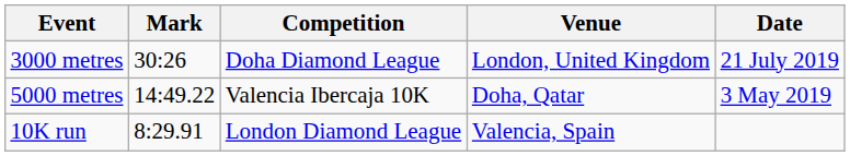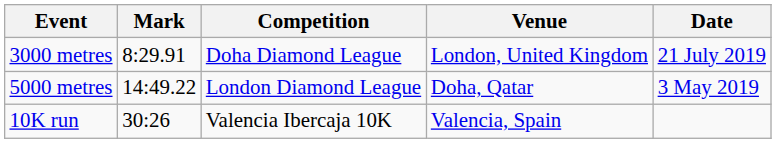 <table class="wikitable">
 <tr>
 <th>Event</th>
 <th>Mark</th>
 <th>Competition</th>
 <th>Venue</th>
 <th>Date</th>
 </tr>
 <tr>
 <td><a href='#'>3000 metres</a></td>
-<td>30:26</td>
+<td>8:29.91</td>
 <td><a href='#'>Doha Diamond League</a></td>
 <td><a href='#'>London, United Kingdom</a></td>
 <td><a href='#'>21 July 2019</a></td>
 </tr>
 <tr>
 <td><a href='#'>5000 metres</a></td>
 <td>14:49.22</td>
-<td>Valencia Ibercaja 10K</td>
+<td><a href='#'>London Diamond League</a></td>
 <td><a href='#'>Doha, Qatar</a></td>
 <td><a href='#'>3 May 2019</a></td>
 </tr>
 <tr>
 <td><a href='#'>10K run</a></td>
-<td>8:29.91</td>
-<td><a href='#'>London Diamond League</a></td>
+<td>30:26</td>
+<td>Valencia Ibercaja 10K</td>
 <td><a href='#'>Valencia, Spain</a></td>
 <td></td>
 </tr>
 </table>
